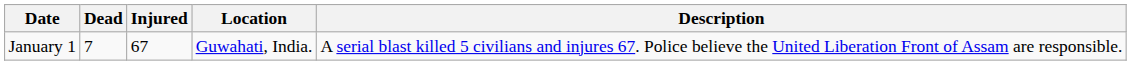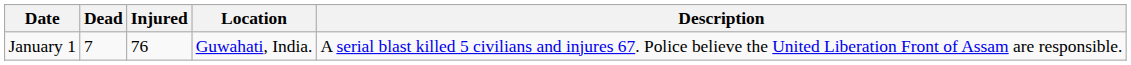 <table class="wikitable sortable">
 <tr>
 <th>Date</th>
 <th>Dead</th>
 <th>Injured</th>
 <th>Location</th>
 <th>Description</th>
 </tr>
 <tr>
 <td>January 1</td>
 <td>7</td>
-<td>67</td>
+<td>76</td>
 <td><a href='#'>Guwahati</a>, India.</td>
 <td>A <a href='#'>serial blast killed 5 civilians and injures 67</a>. Police believe the <a href='#'>United Liberation Front of Assam</a> are responsible.</td>
 </tr>
 </table>
